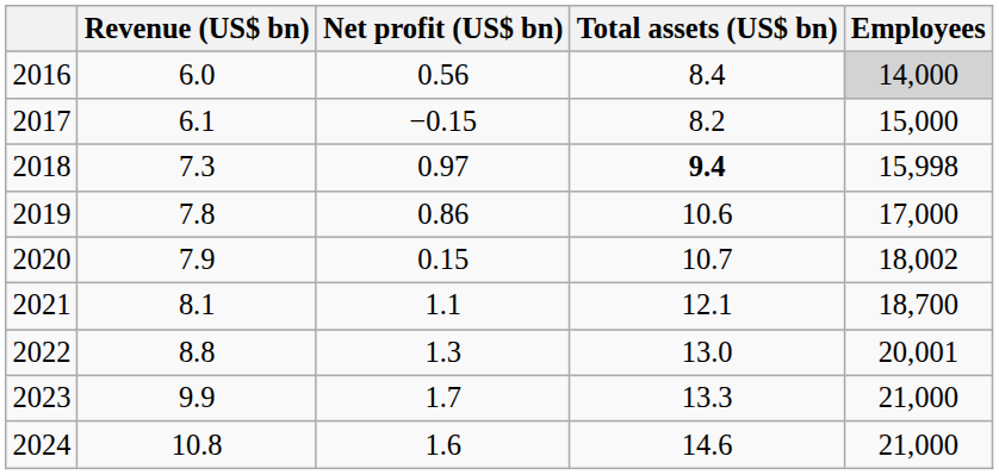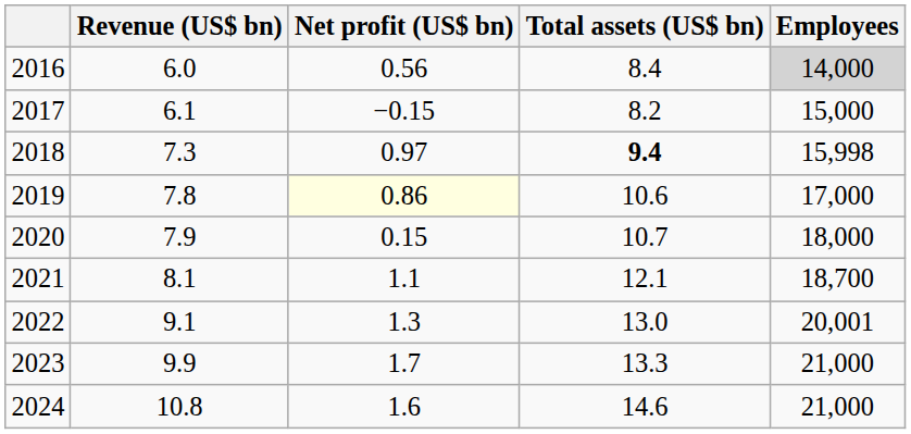 <table class="wikitable" style="text-align:center">
 <tr>
 <th></th>
 <th>Revenue (US$ bn)</th>
 <th>Net profit (US$ bn)</th>
 <th>Total assets (US$ bn)</th>
 <th>Employees</th>
 </tr>
 <tr>
 <td>2016</td>
 <td>6.0</td>
 <td>0.56</td>
 <td>8.4</td>
 <td style="background: lightgrey;">14,000</td>
 </tr>
 <tr>
 <td>2017</td>
 <td>6.1</td>
 <td><span>−0.15</span></td>
 <td>8.2</td>
 <td>15,000</td>
 </tr>
 <tr>
 <td>2018</td>
 <td>7.3</td>
 <td>0.97</td>
 <td><strong>9.4</strong></td>
 <td>15,998</td>
 </tr>
 <tr>
 <td>2019</td>
 <td>7.8</td>
-<td>0.86</td>
+<td style="background: lightyellow;">0.86</td>
 <td>10.6</td>
 <td>17,000</td>
 </tr>
 <tr>
 <td>2020</td>
 <td>7.9</td>
 <td>0.15</td>
 <td>10.7</td>
-<td>18,002</td>
+<td>18,000</td>
 </tr>
 <tr>
 <td>2021</td>
 <td>8.1</td>
 <td>1.1</td>
 <td>12.1</td>
 <td>18,700</td>
 </tr>
 <tr>
 <td>2022</td>
-<td>8.8</td>
+<td>9.1</td>
 <td>1.3</td>
 <td>13.0</td>
 <td>20,001</td>
 </tr>
 <tr>
 <td>2023</td>
 <td>9.9</td>
 <td>1.7</td>
 <td>13.3</td>
 <td>21,000</td>
 </tr>
 <tr>
 <td>2024</td>
 <td>10.8</td>
 <td>1.6</td>
 <td>14.6</td>
 <td>21,000</td>
 </tr>
 </table>
